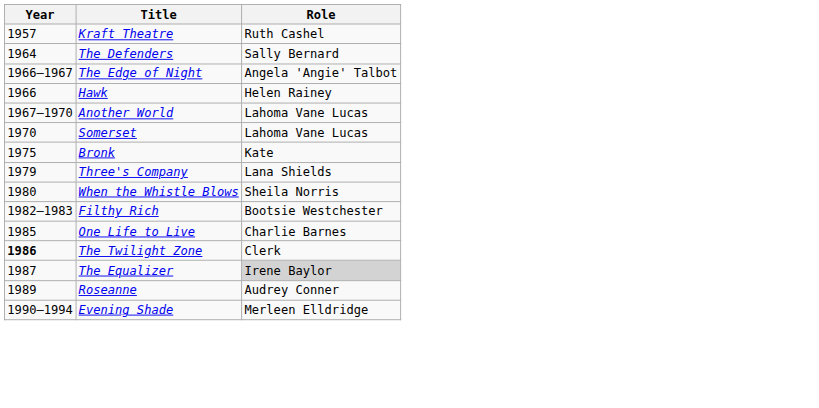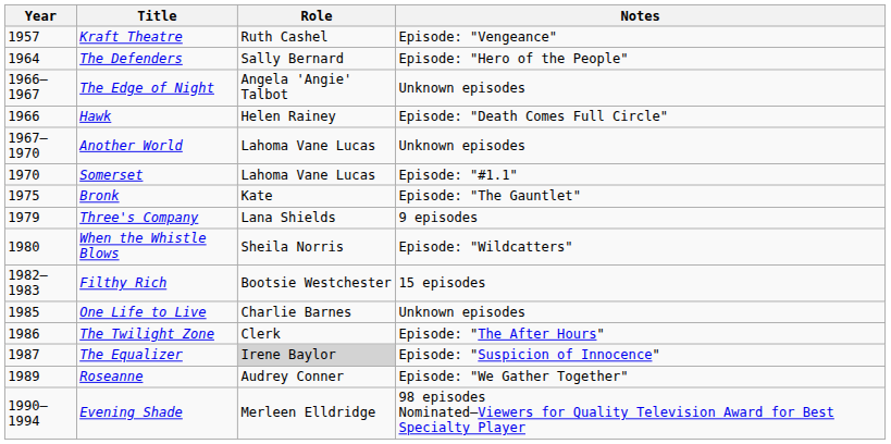 <table class="wikitable sortable">
 <tr>
 <th>Year</th>
 <th>Title</th>
 <th>Role</th>
+<th class="unsortable">Notes</th>
 </tr>
 <tr>
 <td>1957</td>
 <td><em><a href='#'>Kraft Theatre</a></em></td>
 <td>Ruth Cashel</td>
+<td>Episode: "Vengeance"</td>
 </tr>
 <tr>
 <td>1964</td>
 <td><em><a href='#'>The Defenders</a></em></td>
 <td>Sally Bernard</td>
+<td>Episode: "Hero of the People"</td>
 </tr>
 <tr>
 <td>1966–1967</td>
 <td><em><a href='#'>The Edge of Night</a></em></td>
 <td>Angela 'Angie' Talbot</td>
+<td>Unknown episodes</td>
 </tr>
 <tr>
 <td>1966</td>
 <td><em><a href='#'>Hawk</a></em></td>
 <td>Helen Rainey</td>
+<td>Episode: "Death Comes Full Circle"</td>
 </tr>
 <tr>
 <td>1967–1970</td>
 <td><em><a href='#'>Another World</a></em></td>
 <td>Lahoma Vane Lucas</td>
+<td>Unknown episodes</td>
 </tr>
 <tr>
 <td>1970</td>
 <td><em><a href='#'>Somerset</a></em></td>
 <td>Lahoma Vane Lucas</td>
+<td>Episode: "#1.1"</td>
 </tr>
 <tr>
 <td>1975</td>
 <td><em><a href='#'>Bronk</a></em></td>
 <td>Kate</td>
+<td>Episode: "The Gauntlet"</td>
 </tr>
 <tr>
 <td>1979</td>
 <td><em><a href='#'>Three's Company</a></em></td>
 <td>Lana Shields</td>
+<td>9 episodes</td>
 </tr>
 <tr>
 <td>1980</td>
 <td><em><a href='#'>When the Whistle Blows</a></em></td>
 <td>Sheila Norris</td>
+<td>Episode: "Wildcatters"</td>
 </tr>
 <tr>
 <td>1982–1983</td>
 <td><em><a href='#'>Filthy Rich</a></em></td>
 <td>Bootsie Westchester</td>
+<td>15 episodes</td>
 </tr>
 <tr>
 <td>1985</td>
 <td><em><a href='#'>One Life to Live</a></em></td>
 <td>Charlie Barnes</td>
+<td>Unknown episodes</td>
 </tr>
 <tr>
-<td><strong>1986</strong></td>
+<td>1986</td>
 <td><em><a href='#'>The Twilight Zone</a></em></td>
 <td>Clerk</td>
+<td>Episode: "<a href='#'>The After Hours</a>"</td>
 </tr>
 <tr>
 <td>1987</td>
 <td><em><a href='#'>The Equalizer</a></em></td>
 <td style="background: lightgrey;">Irene Baylor</td>
+<td>Episode: "<a href='#'>Suspicion of Innocence</a>"</td>
 </tr>
 <tr>
 <td>1989</td>
 <td><em><a href='#'>Roseanne</a></em></td>
 <td>Audrey Conner</td>
+<td>Episode: "We Gather Together"</td>
 </tr>
 <tr>
 <td>1990–1994</td>
 <td><em><a href='#'>Evening Shade</a></em></td>
 <td>Merleen Elldridge</td>
+<td>98 episodes<br>Nominated—<a href='#'>Viewers for Quality Television Award for Best Specialty Player</a></td>
 </tr>
 </table>
